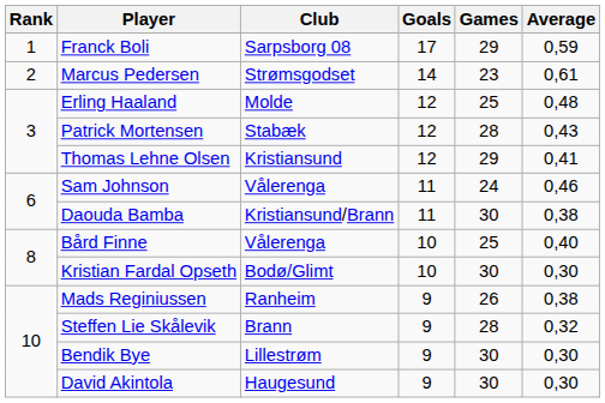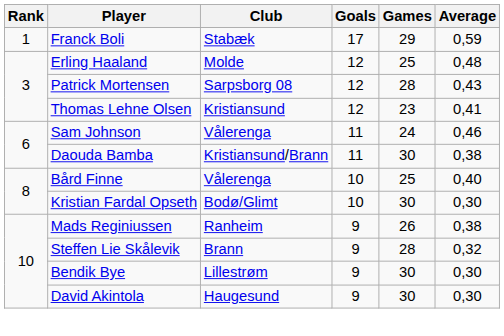 <table class="wikitable" style="text-align:center">
 <tr>
 <th>Rank</th>
 <th>Player</th>
 <th>Club</th>
 <th>Goals</th>
 <th>Games</th>
 <th>Average</th>
 </tr>
 <tr>
 <td>1</td>
 <td align="left"> <a href='#'>Franck Boli</a></td>
-<td align="left"><a href='#'>Sarpsborg 08</a></td>
+<td align="left"><a href='#'>Stabæk</a></td>
 <td>17</td>
 <td>29</td>
 <td>0,59</td>
-</tr>
-<tr>
-<td>2</td>
-<td align="left"> <a href='#'>Marcus Pedersen</a></td>
-<td align="left"><a href='#'>Strømsgodset</a></td>
-<td>14</td>
-<td>23</td>
-<td>0,61</td>
 </tr>
 <tr>
 <td rowspan="3">3</td>
 <td align="left"> <a href='#'>Erling Haaland</a></td>
 <td align="left"><a href='#'>Molde</a></td>
 <td>12</td>
 <td>25</td>
 <td>0,48</td>
 </tr>
 <tr>
 <td align="left"> <a href='#'>Patrick Mortensen</a></td>
-<td align="left"><a href='#'>Stabæk</a></td>
+<td align="left"><a href='#'>Sarpsborg 08</a></td>
 <td>12</td>
 <td>28</td>
 <td>0,43</td>
 </tr>
 <tr>
 <td align="left"> <a href='#'>Thomas Lehne Olsen</a></td>
 <td align="left"><a href='#'>Kristiansund</a></td>
 <td>12</td>
-<td>29</td>
+<td>23</td>
 <td>0,41</td>
 </tr>
 <tr>
 <td rowspan="2">6</td>
 <td align="left"> <a href='#'>Sam Johnson</a></td>
 <td align="left"><a href='#'>Vålerenga</a></td>
 <td>11</td>
 <td>24</td>
 <td>0,46</td>
 </tr>
 <tr>
 <td align="left"> <a href='#'>Daouda Bamba</a></td>
 <td align="left"><a href='#'>Kristiansund</a>/<a href='#'>Brann</a></td>
 <td>11</td>
 <td>30</td>
 <td>0,38</td>
 </tr>
 <tr>
 <td rowspan="2">8</td>
 <td align="left"> <a href='#'>Bård Finne</a></td>
 <td align="left"><a href='#'>Vålerenga</a></td>
 <td>10</td>
 <td>25</td>
 <td>0,40</td>
 </tr>
 <tr>
 <td align="left"> <a href='#'>Kristian Fardal Opseth</a></td>
 <td align="left"><a href='#'>Bodø/Glimt</a></td>
 <td>10</td>
 <td>30</td>
 <td>0,30</td>
 </tr>
 <tr>
 <td rowspan="4">10</td>
 <td align="left"> <a href='#'>Mads Reginiussen</a></td>
 <td align="left"><a href='#'>Ranheim</a></td>
 <td>9</td>
 <td>26</td>
 <td>0,38</td>
 </tr>
 <tr>
 <td align="left"> <a href='#'>Steffen Lie Skålevik</a></td>
 <td align="left"><a href='#'>Brann</a></td>
 <td>9</td>
 <td>28</td>
 <td>0,32</td>
 </tr>
 <tr>
 <td align="left"> <a href='#'>Bendik Bye</a></td>
 <td align="left"><a href='#'>Lillestrøm</a></td>
 <td>9</td>
 <td>30</td>
 <td>0,30</td>
 </tr>
 <tr>
 <td align="left"> <a href='#'>David Akintola</a></td>
 <td align="left"><a href='#'>Haugesund</a></td>
 <td>9</td>
 <td>30</td>
 <td>0,30</td>
 </tr>
 </table>
